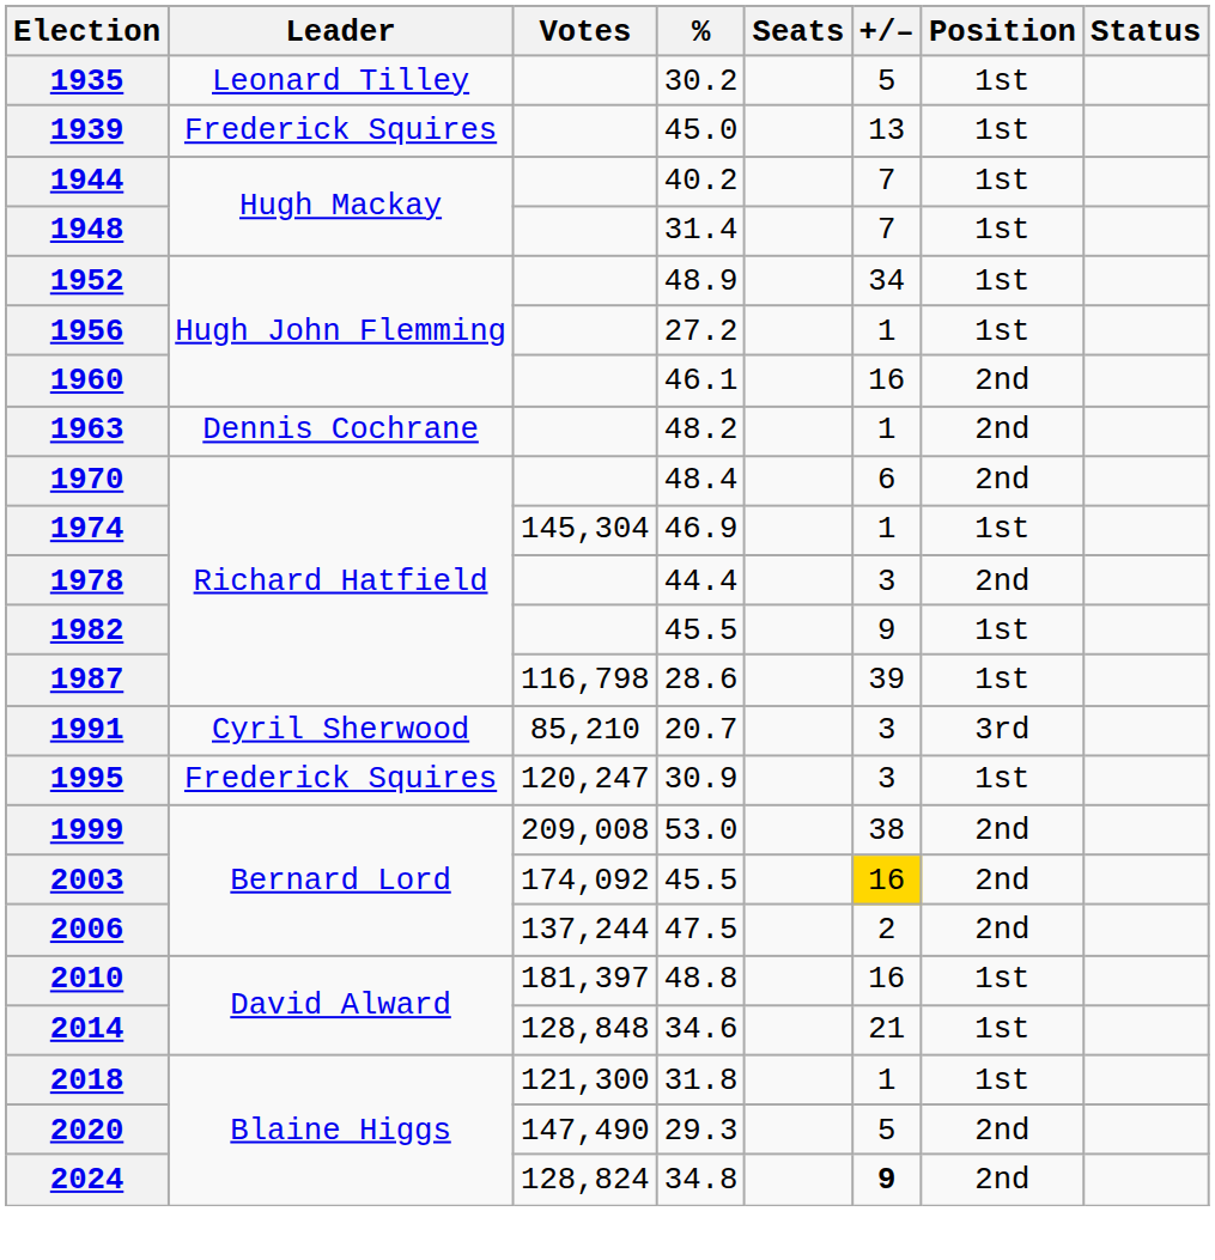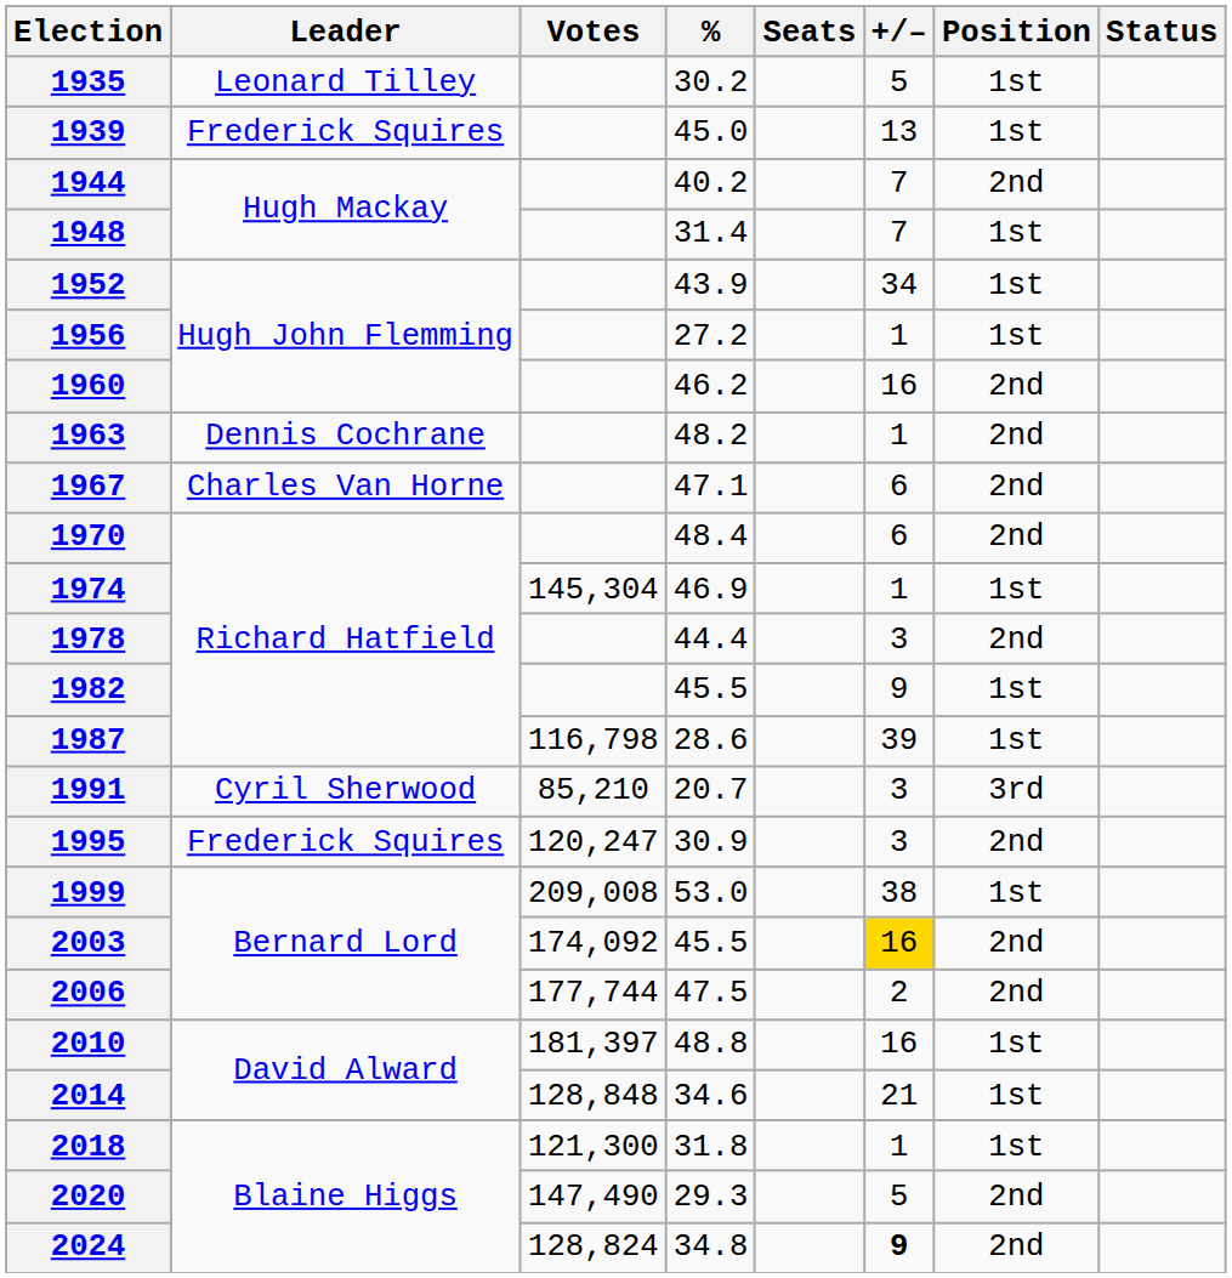 <table class=wikitable style="text-align: center;">
 <tr>
 <th>Election</th>
 <th>Leader</th>
 <th>Votes</th>
 <th>%</th>
 <th>Seats</th>
 <th>+/–</th>
 <th>Position</th>
 <th>Status</th>
 </tr>
 <tr>
 <th><a href='#'>1935</a></th>
 <td><a href='#'>Leonard Tilley</a></td>
 <td></td>
 <td>30.2</td>
 <td></td>
 <td> 5</td>
 <td> 1st</td>
 <td></td>
 </tr>
 <tr>
 <th><a href='#'>1939</a></th>
 <td><a href='#'>Frederick Squires</a></td>
 <td></td>
 <td>45.0</td>
 <td></td>
 <td> 13</td>
 <td> 1st</td>
 <td></td>
 </tr>
 <tr>
 <th><a href='#'>1944</a></th>
 <td rowspan=2><a href='#'>Hugh Mackay</a></td>
 <td></td>
 <td>40.2</td>
 <td></td>
 <td> 7</td>
-<td> 1st</td>
+<td> 2nd</td>
 <td></td>
 </tr>
 <tr>
 <th><a href='#'>1948</a></th>
 <td></td>
 <td>31.4</td>
 <td></td>
 <td> 7</td>
 <td> 1st</td>
 <td></td>
 </tr>
 <tr>
 <th><a href='#'>1952</a></th>
 <td rowspan=3><a href='#'>Hugh John Flemming</a></td>
 <td></td>
-<td>48.9</td>
+<td>43.9</td>
 <td></td>
 <td> 34</td>
 <td> 1st</td>
 <td></td>
 </tr>
 <tr>
 <th><a href='#'>1956</a></th>
 <td></td>
 <td>27.2</td>
 <td></td>
 <td> 1</td>
 <td> 1st</td>
 <td></td>
 </tr>
 <tr>
 <th><a href='#'>1960</a></th>
 <td></td>
-<td>46.1</td>
+<td>46.2</td>
 <td></td>
 <td> 16</td>
 <td> 2nd</td>
 <td></td>
 </tr>
 <tr>
 <th><a href='#'>1963</a></th>
 <td><a href='#'>Dennis Cochrane</a></td>
 <td></td>
 <td>48.2</td>
 <td></td>
 <td> 1</td>
+<td> 2nd</td>
+<td></td>
+</tr>
+<tr>
+<th><a href='#'>1967</a></th>
+<td><a href='#'>Charles Van Horne</a></td>
+<td></td>
+<td>47.1</td>
+<td></td>
+<td> 6</td>
 <td> 2nd</td>
 <td></td>
 </tr>
 <tr>
 <th><a href='#'>1970</a></th>
 <td rowspan=5><a href='#'>Richard Hatfield</a></td>
 <td></td>
 <td>48.4</td>
 <td></td>
 <td> 6</td>
 <td> 2nd</td>
 <td></td>
 </tr>
 <tr>
 <th><a href='#'>1974</a></th>
 <td>145,304</td>
 <td>46.9</td>
 <td></td>
 <td> 1</td>
 <td> 1st</td>
 <td></td>
 </tr>
 <tr>
 <th><a href='#'>1978</a></th>
 <td></td>
 <td>44.4</td>
 <td></td>
 <td> 3</td>
 <td> 2nd</td>
 <td></td>
 </tr>
 <tr>
 <th><a href='#'>1982</a></th>
 <td></td>
 <td>45.5</td>
 <td></td>
 <td> 9</td>
 <td> 1st</td>
 <td></td>
 </tr>
 <tr>
 <th><a href='#'>1987</a></th>
 <td>116,798</td>
 <td>28.6</td>
 <td></td>
 <td> 39</td>
 <td> 1st</td>
 <td></td>
 </tr>
 <tr>
 <th><a href='#'>1991</a></th>
 <td><a href='#'>Cyril Sherwood</a></td>
 <td>85,210</td>
 <td>20.7</td>
 <td></td>
 <td> 3</td>
 <td> 3rd</td>
 <td></td>
 </tr>
 <tr>
 <th><a href='#'>1995</a></th>
 <td><a href='#'>Frederick Squires</a></td>
 <td>120,247</td>
 <td>30.9</td>
 <td></td>
 <td> 3</td>
-<td> 1st</td>
+<td> 2nd</td>
 <td></td>
 </tr>
 <tr>
 <th><a href='#'>1999</a></th>
 <td rowspan=3><a href='#'>Bernard Lord</a></td>
 <td>209,008</td>
 <td>53.0</td>
 <td></td>
 <td> 38</td>
-<td> 2nd</td>
+<td> 1st</td>
 <td></td>
 </tr>
 <tr>
 <th><a href='#'>2003</a></th>
 <td>174,092</td>
 <td>45.5</td>
 <td></td>
 <td style="background: gold;"> 16</td>
 <td> 2nd</td>
 <td></td>
 </tr>
 <tr>
 <th><a href='#'>2006</a></th>
-<td>137,244</td>
+<td>177,744</td>
 <td>47.5</td>
 <td></td>
 <td> 2</td>
 <td> 2nd</td>
 <td></td>
 </tr>
 <tr>
 <th><a href='#'>2010</a></th>
 <td rowspan=2><a href='#'>David Alward</a></td>
 <td>181,397</td>
 <td>48.8</td>
 <td></td>
 <td> 16</td>
 <td> 1st</td>
 <td></td>
 </tr>
 <tr>
 <th><a href='#'>2014</a></th>
 <td>128,848</td>
 <td>34.6</td>
 <td></td>
 <td> 21</td>
 <td> 1st</td>
 <td></td>
 </tr>
 <tr>
 <th><a href='#'>2018</a></th>
 <td rowspan=3><a href='#'>Blaine Higgs</a></td>
 <td>121,300</td>
 <td>31.8</td>
 <td></td>
 <td> 1</td>
 <td> 1st</td>
 <td></td>
 </tr>
 <tr>
 <th><a href='#'>2020</a></th>
 <td>147,490</td>
 <td>29.3</td>
 <td></td>
 <td> 5</td>
 <td> 2nd</td>
 <td></td>
 </tr>
 <tr>
 <th><a href='#'>2024</a></th>
 <td>128,824</td>
 <td>34.8</td>
 <td></td>
 <td><strong> 9</strong></td>
 <td> 2nd</td>
 <td></td>
 </tr>
 </table>
